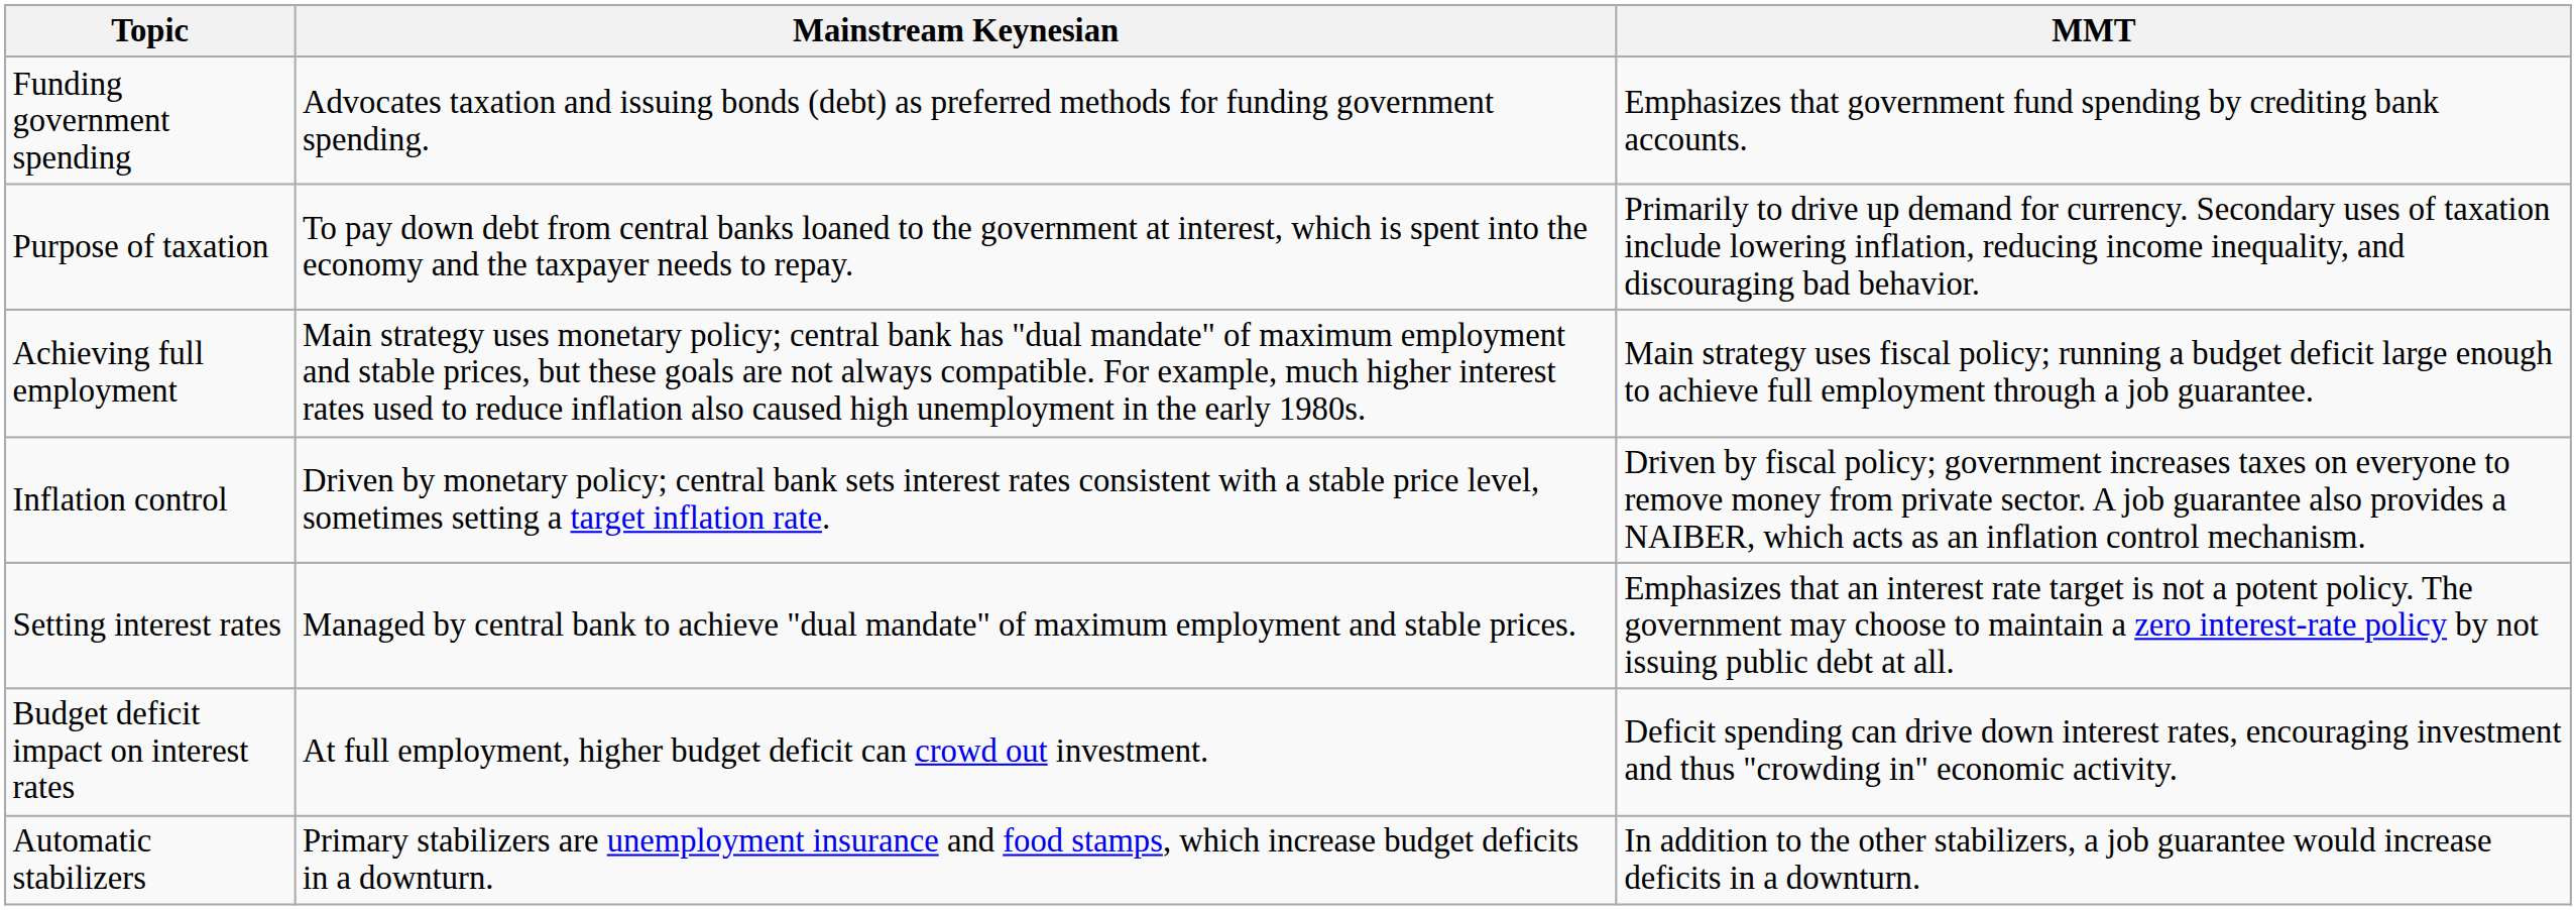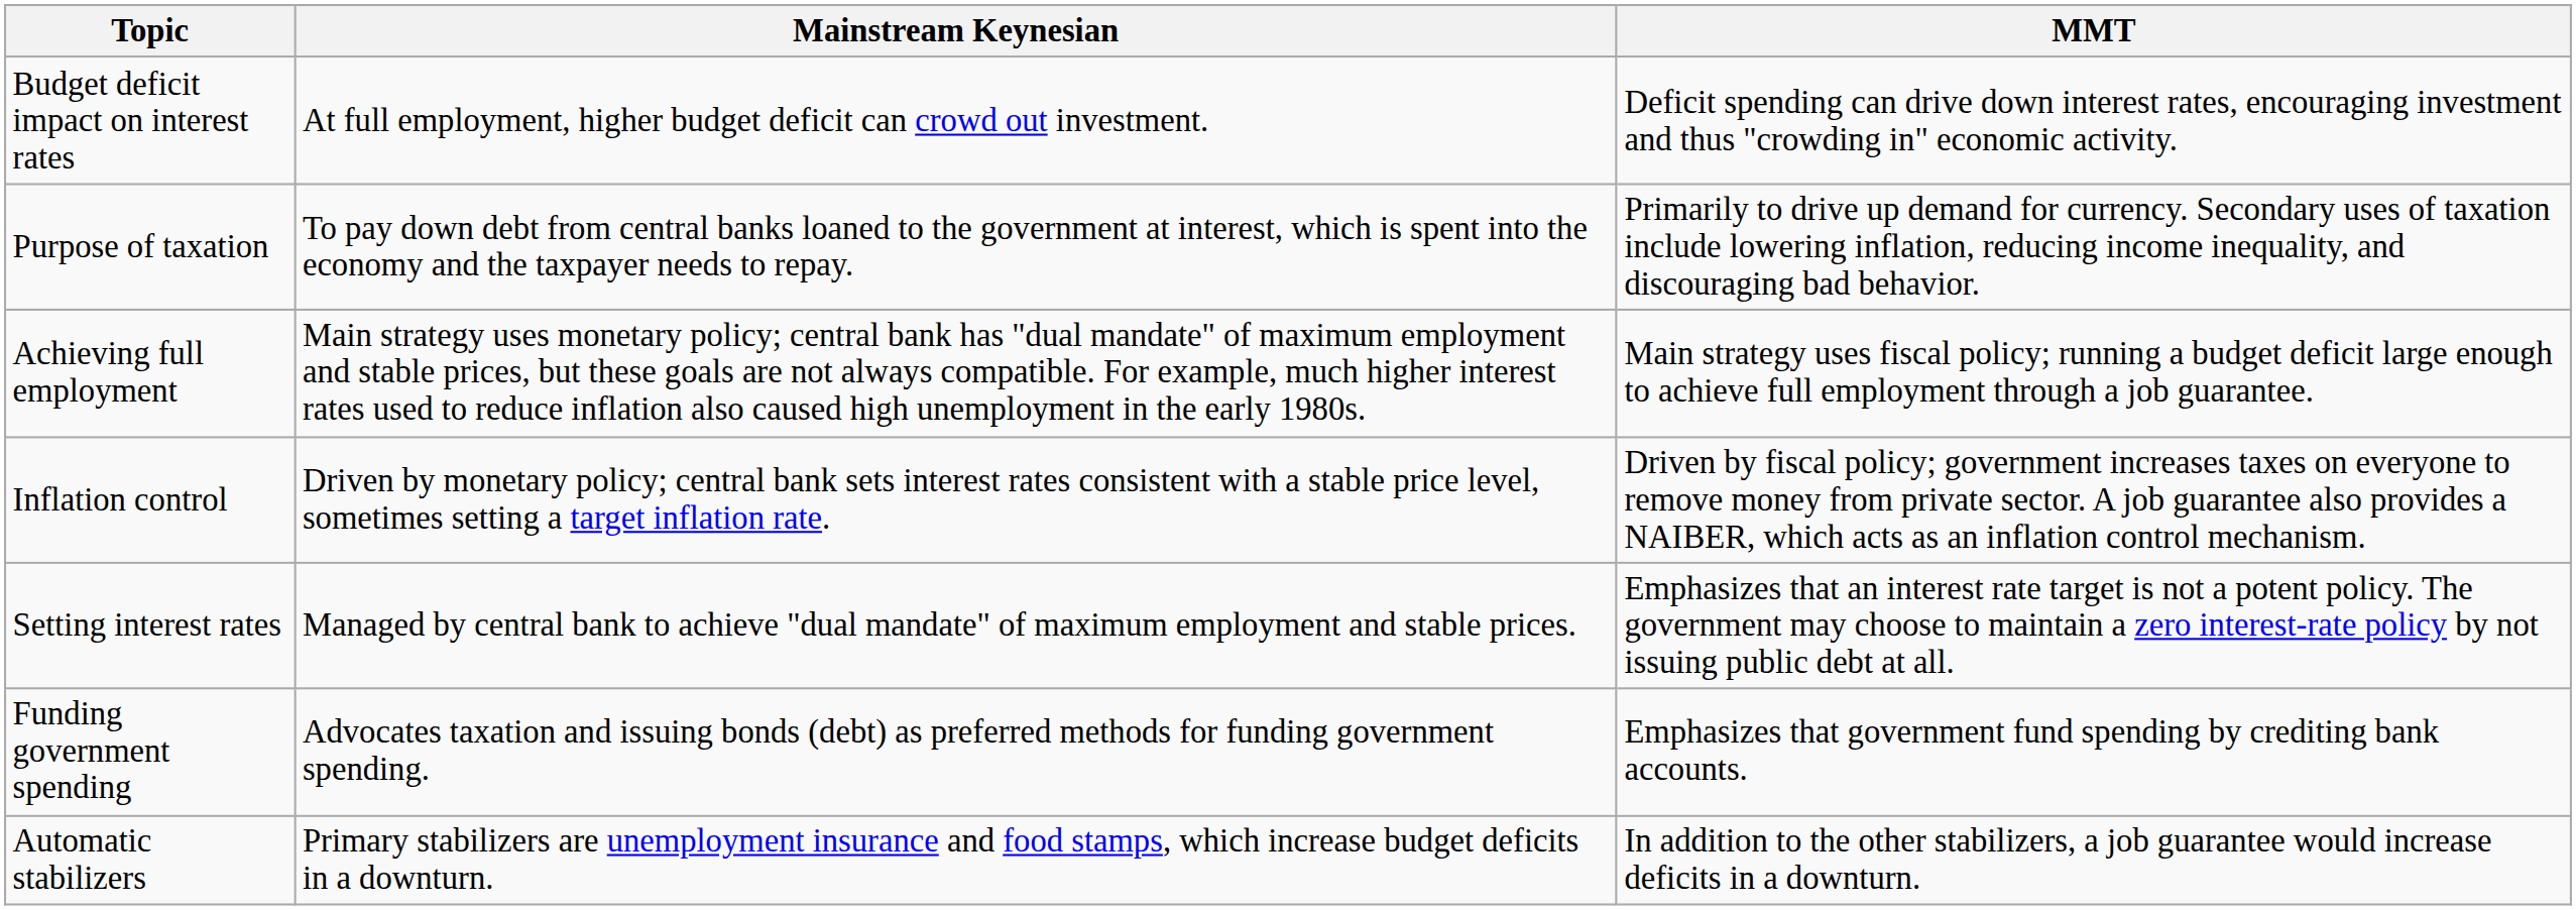 <table class="wikitable">
 <tr>
 <th>Topic</th>
 <th>Mainstream Keynesian</th>
 <th>MMT</th>
 </tr>
 <tr>
-<td>Funding government spending</td>
-<td>Advocates taxation and issuing bonds (debt) as preferred methods for funding government spending.</td>
-<td>Emphasizes that government fund spending by crediting bank accounts.</td>
+<td>Budget deficit impact on interest rates</td>
+<td>At full employment, higher budget deficit can <a href='#'>crowd out</a> investment.</td>
+<td>Deficit spending can drive down interest rates, encouraging investment and thus "crowding in" economic activity.</td>
 </tr>
 <tr>
 <td>Purpose of taxation</td>
 <td>To pay down debt from central banks loaned to the government at interest, which is spent into the economy and the taxpayer needs to repay.</td>
 <td>Primarily to drive up demand for currency. Secondary uses of taxation include lowering inflation, reducing income inequality, and discouraging bad behavior.</td>
 </tr>
 <tr>
 <td>Achieving full employment</td>
 <td>Main strategy uses monetary policy; central bank has "dual mandate" of maximum employment and stable prices, but these goals are not always compatible. For example, much higher interest rates used to reduce inflation also caused high unemployment in the early 1980s.</td>
 <td>Main strategy uses fiscal policy; running a budget deficit large enough to achieve full employment through a job guarantee.</td>
 </tr>
 <tr>
 <td>Inflation control</td>
 <td>Driven by monetary policy; central bank sets interest rates consistent with a stable price level, sometimes setting a <a href='#'>target inflation rate</a>.</td>
 <td>Driven by fiscal policy; government increases taxes on everyone to remove money from private sector. A job guarantee also provides a NAIBER, which acts as an inflation control mechanism.</td>
 </tr>
 <tr>
 <td>Setting interest rates</td>
 <td>Managed by central bank to achieve "dual mandate" of maximum employment and stable prices.</td>
 <td>Emphasizes that an interest rate target is not a potent policy. The government may choose to maintain a <a href='#'>zero interest-rate policy</a> by not issuing public debt at all.</td>
 </tr>
 <tr>
-<td>Budget deficit impact on interest rates</td>
-<td>At full employment, higher budget deficit can <a href='#'>crowd out</a> investment.</td>
-<td>Deficit spending can drive down interest rates, encouraging investment and thus "crowding in" economic activity.</td>
+<td>Funding government spending</td>
+<td>Advocates taxation and issuing bonds (debt) as preferred methods for funding government spending.</td>
+<td>Emphasizes that government fund spending by crediting bank accounts.</td>
 </tr>
 <tr>
 <td>Automatic stabilizers</td>
 <td>Primary stabilizers are <a href='#'>unemployment insurance</a> and <a href='#'>food stamps</a>, which increase budget deficits in a downturn.</td>
 <td>In addition to the other stabilizers, a job guarantee would increase deficits in a downturn.</td>
 </tr>
 </table>
